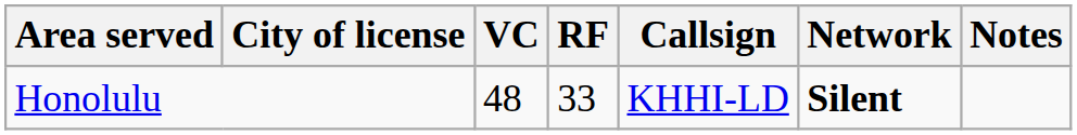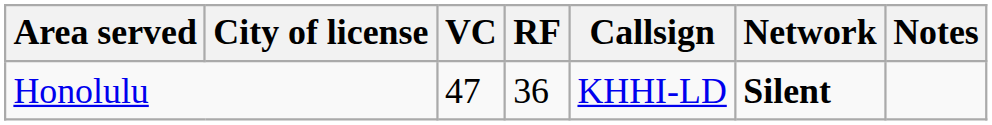 <table class="sortable wikitable" style="margin: 1em 1em 1em 0; background: #f9f9f9;">
 <tr>
 <th>Area served</th>
 <th>City of license</th>
 <th>VC</th>
 <th>RF</th>
 <th>Callsign</th>
 <th>Network</th>
 <th class="unsortable">Notes</th>
 </tr>
 <tr style="vertical-align: top; text-align: left;">
 <td colspan="2"><a href='#'>Honolulu</a></td>
-<td>48</td>
-<td>33</td>
+<td>47</td>
+<td>36</td>
 <td><a href='#'>KHHI-LD</a></td>
 <td><strong>Silent</strong></td>
 <td></td>
 </tr>
 </table>
